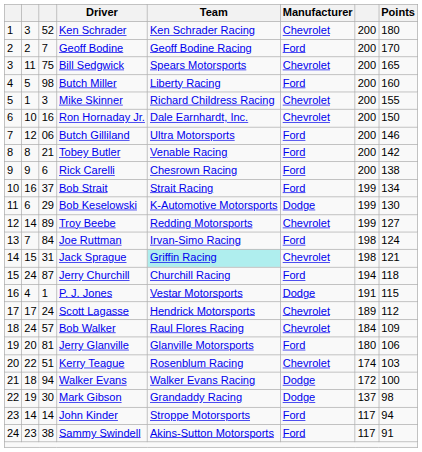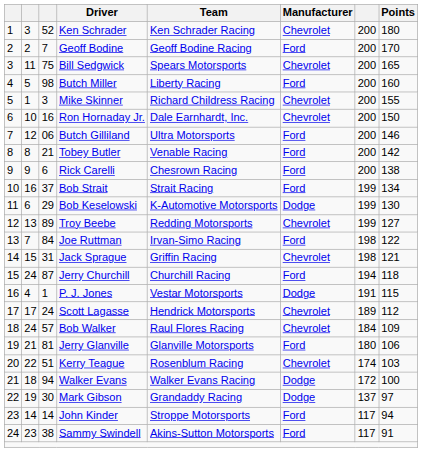 <table class="wikitable" border="1">
 <tr>
 <th scope="col"></th>
 <th scope="col"></th>
 <th scope="col"></th>
 <th scope="col">Driver</th>
 <th scope="col">Team</th>
 <th scope="col">Manufacturer</th>
 <th scope="col"></th>
 <th scope="col">Points</th>
 </tr>
 <tr>
 <td scope="row">1</td>
 <td>3</td>
 <td>52</td>
 <td><a href='#'>Ken Schrader</a></td>
 <td><a href='#'>Ken Schrader Racing</a></td>
 <td><a href='#'>Chevrolet</a></td>
 <td>200</td>
 <td>180</td>
 </tr>
 <tr>
 <td scope="row">2</td>
 <td>2</td>
 <td>7</td>
 <td><a href='#'>Geoff Bodine</a></td>
 <td><a href='#'>Geoff Bodine Racing</a></td>
 <td><a href='#'>Ford</a></td>
 <td>200</td>
 <td>170</td>
 </tr>
 <tr>
 <td scope="row">3</td>
 <td>11</td>
 <td>75</td>
 <td><a href='#'>Bill Sedgwick</a></td>
 <td><a href='#'>Spears Motorsports</a></td>
 <td><a href='#'>Chevrolet</a></td>
 <td>200</td>
 <td>165</td>
 </tr>
 <tr>
 <td scope="row">4</td>
 <td>5</td>
 <td>98</td>
 <td><a href='#'>Butch Miller</a></td>
 <td><a href='#'>Liberty Racing</a></td>
 <td><a href='#'>Ford</a></td>
 <td>200</td>
 <td>160</td>
 </tr>
 <tr>
 <td scope="row">5</td>
 <td>1</td>
 <td>3</td>
 <td><a href='#'>Mike Skinner</a></td>
 <td><a href='#'>Richard Childress Racing</a></td>
 <td><a href='#'>Chevrolet</a></td>
 <td>200</td>
 <td>155</td>
 </tr>
 <tr>
 <td scope="row">6</td>
 <td>10</td>
 <td>16</td>
 <td><a href='#'>Ron Hornaday Jr.</a></td>
 <td><a href='#'>Dale Earnhardt, Inc.</a></td>
 <td><a href='#'>Chevrolet</a></td>
 <td>200</td>
 <td>150</td>
 </tr>
 <tr>
 <td scope="row">7</td>
 <td>12</td>
 <td>06</td>
 <td><a href='#'>Butch Gilliland</a></td>
 <td><a href='#'>Ultra Motorsports</a></td>
 <td><a href='#'>Ford</a></td>
 <td>200</td>
 <td>146</td>
 </tr>
 <tr>
 <td scope="row">8</td>
 <td>8</td>
 <td>21</td>
 <td><a href='#'>Tobey Butler</a></td>
 <td><a href='#'>Venable Racing</a></td>
 <td><a href='#'>Ford</a></td>
 <td>200</td>
 <td>142</td>
 </tr>
 <tr>
 <td scope="row">9</td>
 <td>9</td>
 <td>6</td>
 <td><a href='#'>Rick Carelli</a></td>
 <td><a href='#'>Chesrown Racing</a></td>
 <td><a href='#'>Ford</a></td>
 <td>200</td>
 <td>138</td>
 </tr>
 <tr>
 <td scope="row">10</td>
 <td>16</td>
 <td>37</td>
 <td><a href='#'>Bob Strait</a></td>
 <td><a href='#'>Strait Racing</a></td>
 <td><a href='#'>Ford</a></td>
 <td>199</td>
 <td>134</td>
 </tr>
 <tr>
 <td scope="row">11</td>
 <td>6</td>
 <td>29</td>
 <td><a href='#'>Bob Keselowski</a></td>
 <td><a href='#'>K-Automotive Motorsports</a></td>
 <td><a href='#'>Dodge</a></td>
 <td>199</td>
 <td>130</td>
 </tr>
 <tr>
 <td scope="row">12</td>
-<td>14</td>
+<td>13</td>
 <td>89</td>
 <td><a href='#'>Troy Beebe</a></td>
 <td><a href='#'>Redding Motorsports</a></td>
 <td><a href='#'>Chevrolet</a></td>
 <td>199</td>
 <td>127</td>
 </tr>
 <tr>
 <td scope="row">13</td>
 <td>7</td>
 <td>84</td>
 <td><a href='#'>Joe Ruttman</a></td>
 <td><a href='#'>Irvan-Simo Racing</a></td>
 <td><a href='#'>Ford</a></td>
 <td>198</td>
-<td>124</td>
+<td>122</td>
 </tr>
 <tr>
 <td scope="row">14</td>
 <td>15</td>
 <td>31</td>
 <td><a href='#'>Jack Sprague</a></td>
-<td style="background: paleturquoise;"><a href='#'>Griffin Racing</a></td>
+<td><a href='#'>Griffin Racing</a></td>
 <td><a href='#'>Chevrolet</a></td>
 <td>198</td>
 <td>121</td>
 </tr>
 <tr>
 <td scope="row">15</td>
 <td>24</td>
 <td>87</td>
 <td><a href='#'>Jerry Churchill</a></td>
 <td><a href='#'>Churchill Racing</a></td>
 <td><a href='#'>Ford</a></td>
 <td>194</td>
 <td>118</td>
 </tr>
 <tr>
 <td scope="row">16</td>
 <td>4</td>
 <td>1</td>
 <td><a href='#'>P. J. Jones</a></td>
 <td><a href='#'>Vestar Motorsports</a></td>
 <td><a href='#'>Dodge</a></td>
 <td>191</td>
 <td>115</td>
 </tr>
 <tr>
 <td scope="row">17</td>
 <td>17</td>
 <td>24</td>
 <td><a href='#'>Scott Lagasse</a></td>
 <td><a href='#'>Hendrick Motorsports</a></td>
 <td><a href='#'>Chevrolet</a></td>
 <td>189</td>
 <td>112</td>
 </tr>
 <tr>
 <td scope="row">18</td>
 <td>24</td>
 <td>57</td>
 <td><a href='#'>Bob Walker</a></td>
 <td><a href='#'>Raul Flores Racing</a></td>
 <td><a href='#'>Chevrolet</a></td>
 <td>184</td>
 <td>109</td>
 </tr>
 <tr>
 <td scope="row">19</td>
-<td>20</td>
+<td>21</td>
 <td>81</td>
 <td><a href='#'>Jerry Glanville</a></td>
 <td><a href='#'>Glanville Motorsports</a></td>
 <td><a href='#'>Ford</a></td>
 <td>180</td>
 <td>106</td>
 </tr>
 <tr>
 <td scope="row">20</td>
 <td>22</td>
 <td>51</td>
 <td><a href='#'>Kerry Teague</a></td>
 <td><a href='#'>Rosenblum Racing</a></td>
 <td><a href='#'>Chevrolet</a></td>
 <td>174</td>
 <td>103</td>
 </tr>
 <tr>
 <td scope="row">21</td>
 <td>18</td>
 <td>94</td>
 <td><a href='#'>Walker Evans</a></td>
 <td><a href='#'>Walker Evans Racing</a></td>
 <td><a href='#'>Dodge</a></td>
 <td>172</td>
 <td>100</td>
 </tr>
 <tr>
 <td scope="row">22</td>
 <td>19</td>
 <td>30</td>
 <td><a href='#'>Mark Gibson</a></td>
 <td><a href='#'>Grandaddy Racing</a></td>
 <td><a href='#'>Dodge</a></td>
 <td>137</td>
-<td>98</td>
+<td>97</td>
 </tr>
 <tr>
 <td scope="row">23</td>
 <td>14</td>
 <td>14</td>
 <td><a href='#'>John Kinder</a></td>
 <td><a href='#'>Stroppe Motorsports</a></td>
 <td><a href='#'>Ford</a></td>
 <td>117</td>
 <td>94</td>
 </tr>
 <tr>
 <td scope="row">24</td>
 <td>23</td>
 <td>38</td>
 <td><a href='#'>Sammy Swindell</a></td>
 <td><a href='#'>Akins-Sutton Motorsports</a></td>
 <td><a href='#'>Ford</a></td>
 <td>117</td>
 <td>91</td>
 </tr>
 <tr class="sortbottom">
 <td colspan="9"></td>
 </tr>
 </table>
